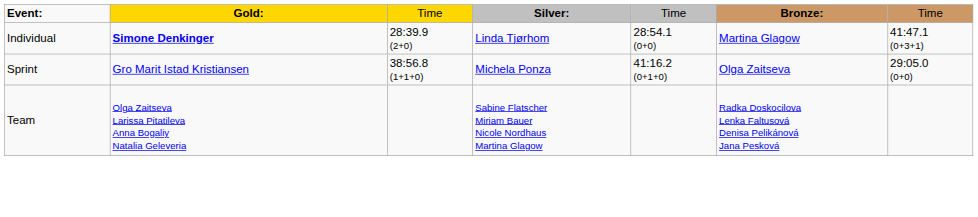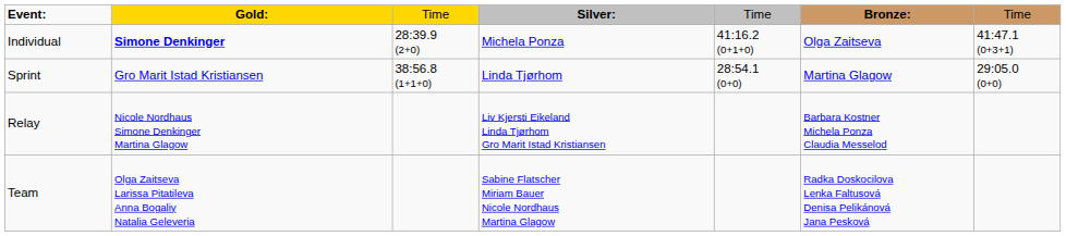 <table class="wikitable" width=85%>
 <tr>
 <td><strong>Event:</strong></td>
 <td style="text-align:center;background-color:gold;"><strong>Gold:</strong></td>
 <td style="text-align:center;background-color:gold;">Time</td>
 <td style="text-align:center;background-color:silver;"><strong>Silver:</strong></td>
 <td style="text-align:center;background-color:silver;">Time</td>
 <td style="text-align:center;background-color:#CC9966;"><strong>Bronze:</strong></td>
 <td style="text-align:center;background-color:#CC9966;">Time</td>
 </tr>
 <tr>
 <td>Individual<br><em></em></td>
 <td><strong><a href='#'>Simone Denkinger</a> <br><small></small></strong></td>
 <td>28:39.9	<br><small>(2+0)</small></td>
-<td><a href='#'>Linda Tjørhom</a><br><small></small></td>
-<td>28:54.1<br><small>(0+0)</small></td>
-<td><a href='#'>Martina Glagow</a><br><small></small></td>
+<td><a href='#'>Michela Ponza</a><br><small></small></td>
+<td>41:16.2<br><small>(0+1+0)</small></td>
+<td><a href='#'>Olga Zaitseva</a><br><small></small></td>
 <td>41:47.1<br><small>(0+3+1)</small></td>
 </tr>
 <tr>
 <td>Sprint<br><em></em></td>
 <td><a href='#'>Gro Marit Istad Kristiansen</a><br><small></small></td>
 <td>38:56.8<br><small>(1+1+0)</small></td>
-<td><a href='#'>Michela Ponza</a><br><small></small></td>
-<td>41:16.2<br><small>(0+1+0)</small></td>
-<td><a href='#'>Olga Zaitseva</a><br><small></small></td>
+<td><a href='#'>Linda Tjørhom</a><br><small></small></td>
+<td>28:54.1<br><small>(0+0)</small></td>
+<td><a href='#'>Martina Glagow</a><br><small></small></td>
 <td>29:05.0	<br><small>(0+0)</small></td>
+</tr>
+<tr>
+<td>Relay</td>
+<td>  <br><small><a href='#'>Nicole Nordhaus</a> <br> <a href='#'>Simone Denkinger</a><br> <a href='#'>Martina Glagow</a></small></td>
+<td><br><small> <br> <br>  </small></td>
+<td>  <br><small><a href='#'>Liv Kjersti Eikeland</a> <br> <a href='#'>Linda Tjørhom</a> <br> <a href='#'>Gro Marit Istad Kristiansen</a></small></td>
+<td><br><small> <br> <br>  </small></td>
+<td>  <br><small><a href='#'>Barbara Kostner</a> <br> <a href='#'>Michela Ponza</a> <br> <a href='#'>Claudia Messelod</a></small></td>
+<td><br><small> <br> <br>  </small></td>
 </tr>
 <tr>
 <td>Team</td>
 <td>  <br><small><a href='#'>Olga Zaitseva</a> <br> <a href='#'>Larissa Pitatileva</a><br> <a href='#'>Anna Bogaliy</a><br><a href='#'>Natalia Geleveria</a></small></td>
 <td><br><small> <br> <br>  </small></td>
 <td>  <br><small><a href='#'>Sabine Flatscher </a> <br> <a href='#'>Miriam Bauer</a> <br> <a href='#'>Nicole Nordhaus</a><br><a href='#'>Martina Glagow</a></small></td>
 <td><br><small> <br> <br>  </small></td>
 <td>  <br><small><a href='#'>Radka Doskocilova</a> <br> <a href='#'>Lenka Faltusová</a> <br> <a href='#'>Denisa Pelikánová</a><br><a href='#'>Jana Pesková</a></small></td>
 <td><br><small> <br> <br>  </small></td>
 </tr>
 </table>
